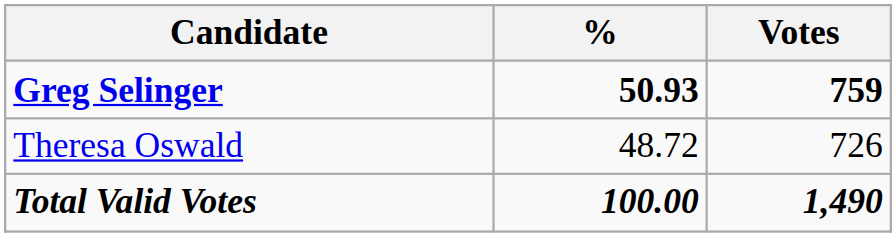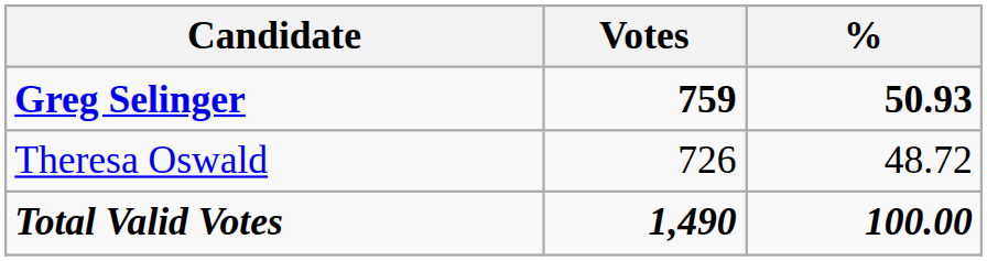 <table class="wikitable" width="400">
 <tr>
 <th align="left">Candidate</th>
+<th align="right">Votes</th>
 <th align="right">%</th>
-<th align="right">Votes</th>
 </tr>
 <tr>
 <td align="left"><strong><a href='#'>Greg Selinger</a></strong></td>
+<td align="right"><strong>759</strong></td>
 <td align="right"><strong>50.93</strong></td>
-<td align="right"><strong>759</strong></td>
 </tr>
 <tr>
 <td align="left"><a href='#'>Theresa Oswald</a></td>
+<td align="right">726</td>
 <td align="right">48.72</td>
-<td align="right">726</td>
 </tr>
 <tr>
 <td align="left"><strong><em>Total Valid Votes</em></strong></td>
+<td align="right"><strong><em>1,490</em></strong></td>
 <td align="right"><strong><em>100.00</em></strong></td>
-<td align="right"><strong><em>1,490</em></strong></td>
 </tr>
 </table>
